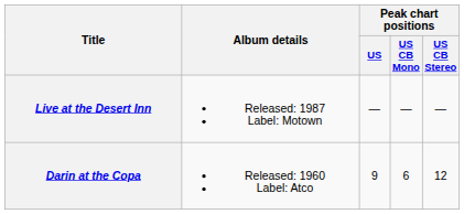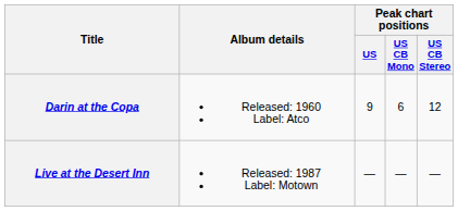 <table class="wikitable plainrowheaders" style="text-align:center;">
 <tr>
 <th rowspan="2" scope="col" style="width:15em;">Title</th>
 <th rowspan="2" scope="col" style="width:15em;">Album details</th>
 <th colspan="3" scope="col">Peak chart positions</th>
 </tr>
 <tr>
 <th scope="col" style="width:2.5em;font-size:90%;"><a href='#'>US</a><br></th>
 <th scope="col" style="width:2.5em;font-size:90%;"><a href='#'>US<br>CB<br>Mono</a><br></th>
 <th scope="col" style="width:2.5em;font-size:90%;"><a href='#'>US<br>CB<br>Stereo</a><br></th>
 </tr>
 <tr>
+<th scope="row"><em><a href='#'>Darin at the Copa</a></em></th>
+<td><br><ul><li>Released: 1960</li><li>Label: Atco </li></ul></td>
+<td>9</td>
+<td>6</td>
+<td>12</td>
+</tr>
+<tr>
 <th scope="row"><em><a href='#'>Live at the Desert Inn</a></em></th>
 <td><br><ul><li>Released: 1987</li><li>Label: Motown </li></ul></td>
 <td>—</td>
 <td>—</td>
 <td>—</td>
 </tr>
-<tr>
-<th scope="row"><em><a href='#'>Darin at the Copa</a></em></th>
-<td><br><ul><li>Released: 1960</li><li>Label: Atco </li></ul></td>
-<td>9</td>
-<td>6</td>
-<td>12</td>
-</tr>
 </table>
